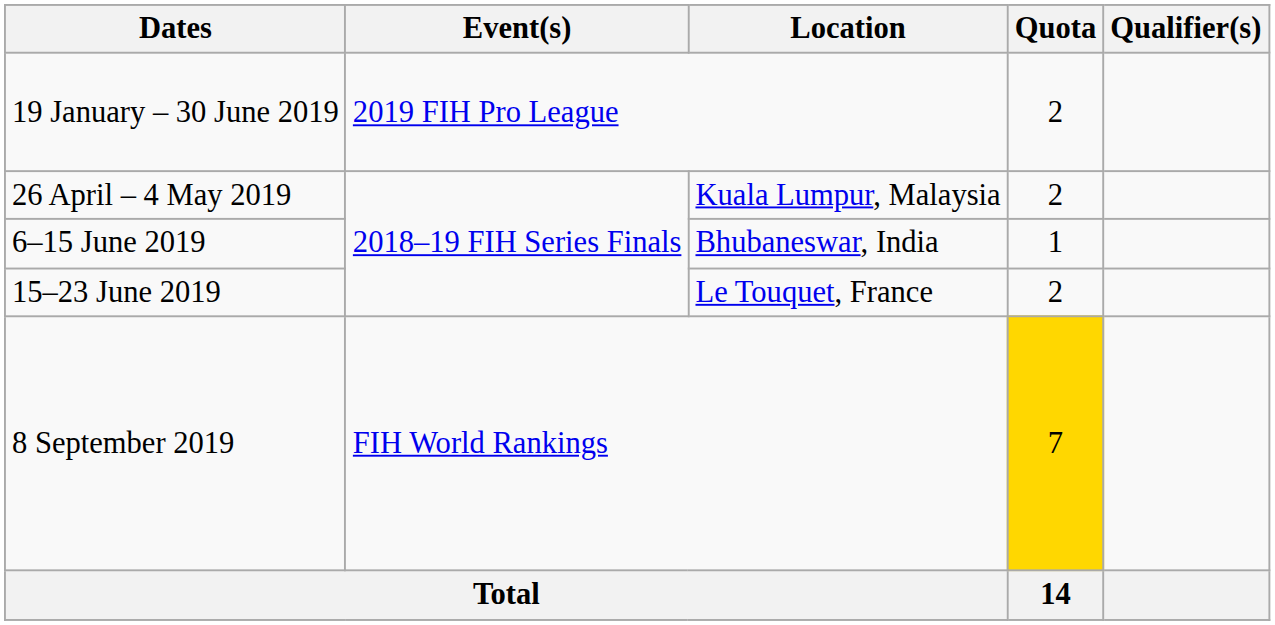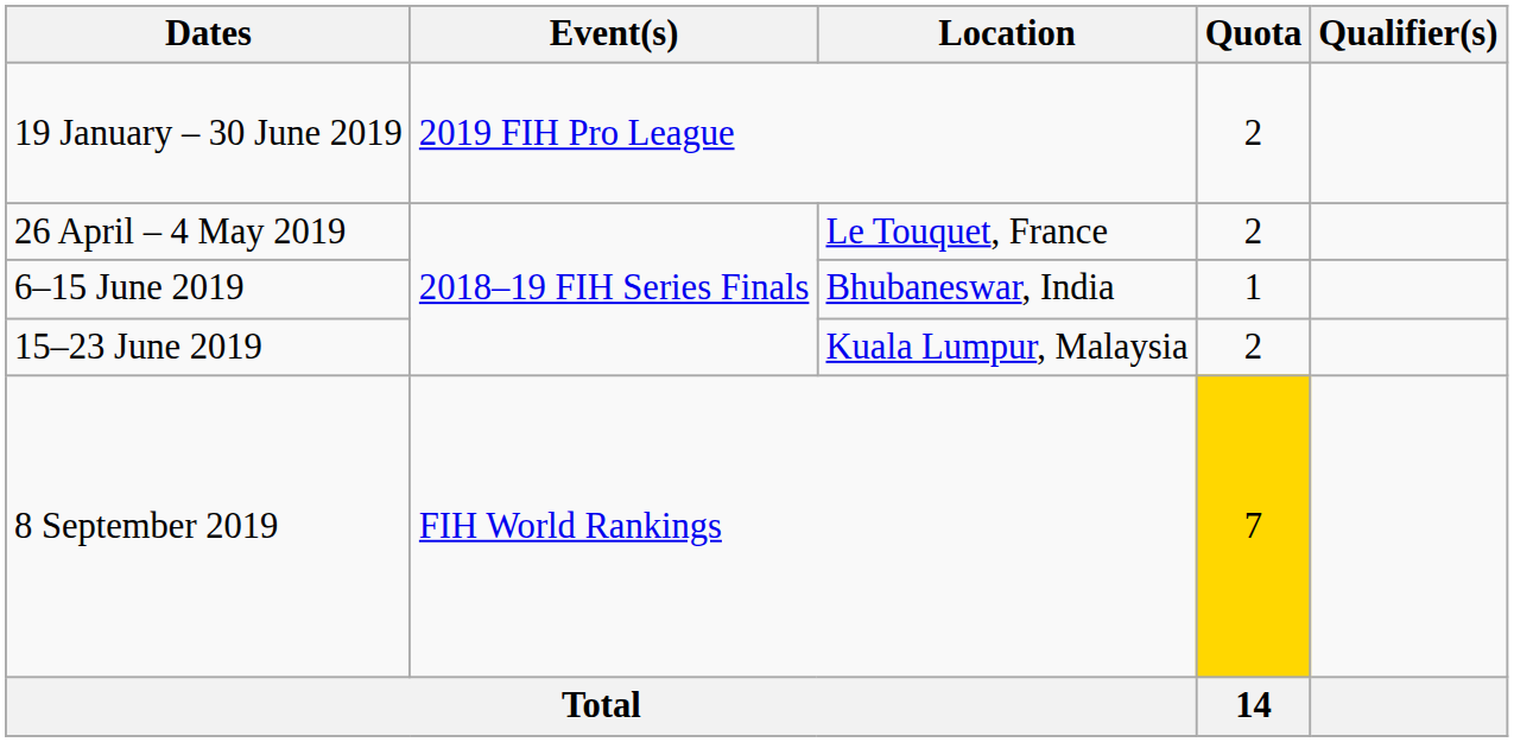 <table class=wikitable>
 <tr>
 <th>Dates</th>
 <th>Event(s)</th>
 <th>Location</th>
 <th>Quota</th>
 <th>Qualifier(s)</th>
 </tr>
 <tr>
 <td>19 January – 30 June 2019</td>
 <td colspan=2><a href='#'>2019 FIH Pro League</a></td>
 <td align=center>2</td>
 <td><s></s><br><s></s><br><br></td>
 </tr>
 <tr>
 <td>26 April – 4 May 2019</td>
 <td rowspan=3><a href='#'>2018–19 FIH Series Finals</a></td>
-<td><a href='#'>Kuala Lumpur</a>, Malaysia</td>
+<td><a href='#'>Le Touquet</a>, France</td>
 <td align=center>2</td>
 <td><br></td>
 </tr>
 <tr>
 <td>6–15 June 2019</td>
 <td><a href='#'>Bhubaneswar</a>, India</td>
 <td align=center>1</td>
 <td><br><s></s></td>
 </tr>
 <tr>
 <td>15–23 June 2019</td>
-<td><a href='#'>Le Touquet</a>, France</td>
+<td><a href='#'>Kuala Lumpur</a>, Malaysia</td>
 <td align=center>2</td>
 <td><br></td>
 </tr>
 <tr>
 <td>8 September 2019</td>
 <td colspan=2><a href='#'>FIH World Rankings</a></td>
 <td align=center style="background: gold;">7</td>
 <td><br><s></s><br><br><br><br><br><br></td>
 </tr>
 <tr>
 <th colspan=3>Total</th>
 <th>14</th>
 <th></th>
 </tr>
 </table>
